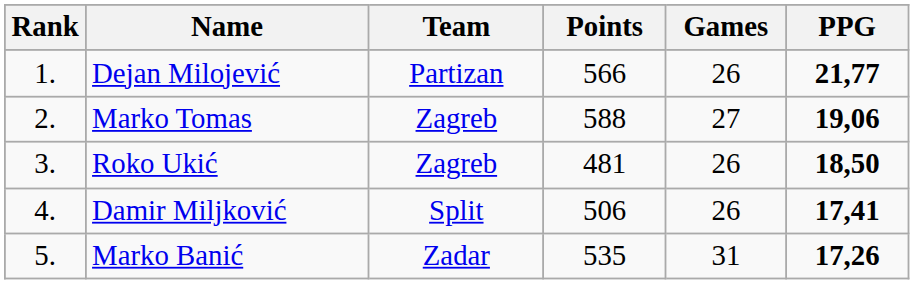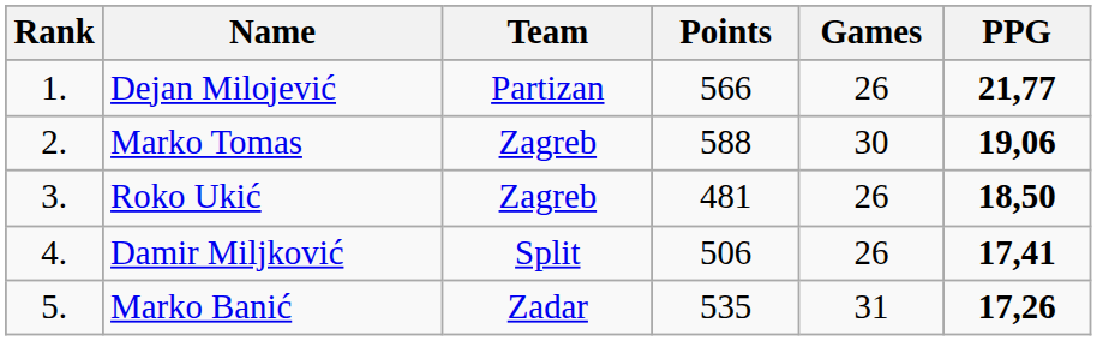 <table class="wikitable" style="text-align: center;">
 <tr>
 <th>Rank</th>
 <th width="150">Name</th>
 <th width="90">Team</th>
 <th width="60">Points</th>
 <th width="60">Games</th>
 <th width="60">PPG</th>
 </tr>
 <tr>
 <td>1.</td>
 <td align="left"> <a href='#'>Dejan Milojević</a></td>
 <td><a href='#'>Partizan</a></td>
 <td>566</td>
 <td>26</td>
 <td><strong>21,77</strong></td>
 </tr>
 <tr>
 <td>2.</td>
 <td align="left"> <a href='#'>Marko Tomas</a></td>
 <td><a href='#'>Zagreb</a></td>
 <td>588</td>
-<td>27</td>
+<td>30</td>
 <td><strong>19,06</strong></td>
 </tr>
 <tr>
 <td>3.</td>
 <td align="left"> <a href='#'>Roko Ukić</a></td>
 <td><a href='#'>Zagreb</a></td>
 <td>481</td>
 <td>26</td>
 <td><strong>18,50</strong></td>
 </tr>
 <tr>
 <td>4.</td>
 <td align="left"> <a href='#'>Damir Miljković</a></td>
 <td><a href='#'>Split</a></td>
 <td>506</td>
 <td>26</td>
 <td><strong>17,41</strong></td>
 </tr>
 <tr>
 <td>5.</td>
 <td align="left"> <a href='#'>Marko Banić</a></td>
 <td><a href='#'>Zadar</a></td>
 <td>535</td>
 <td>31</td>
 <td><strong>17,26</strong></td>
 </tr>
 </table>
